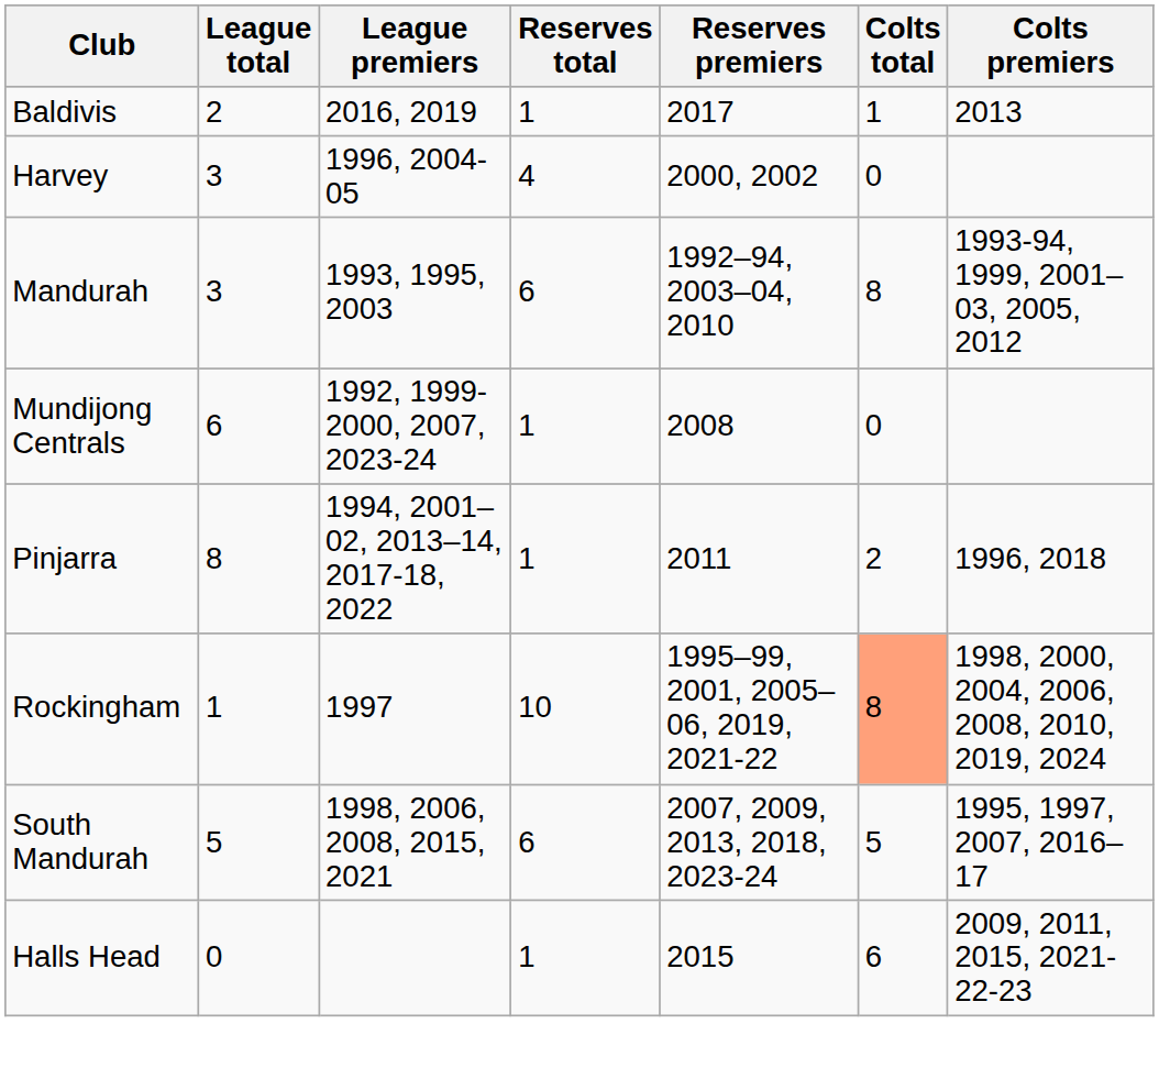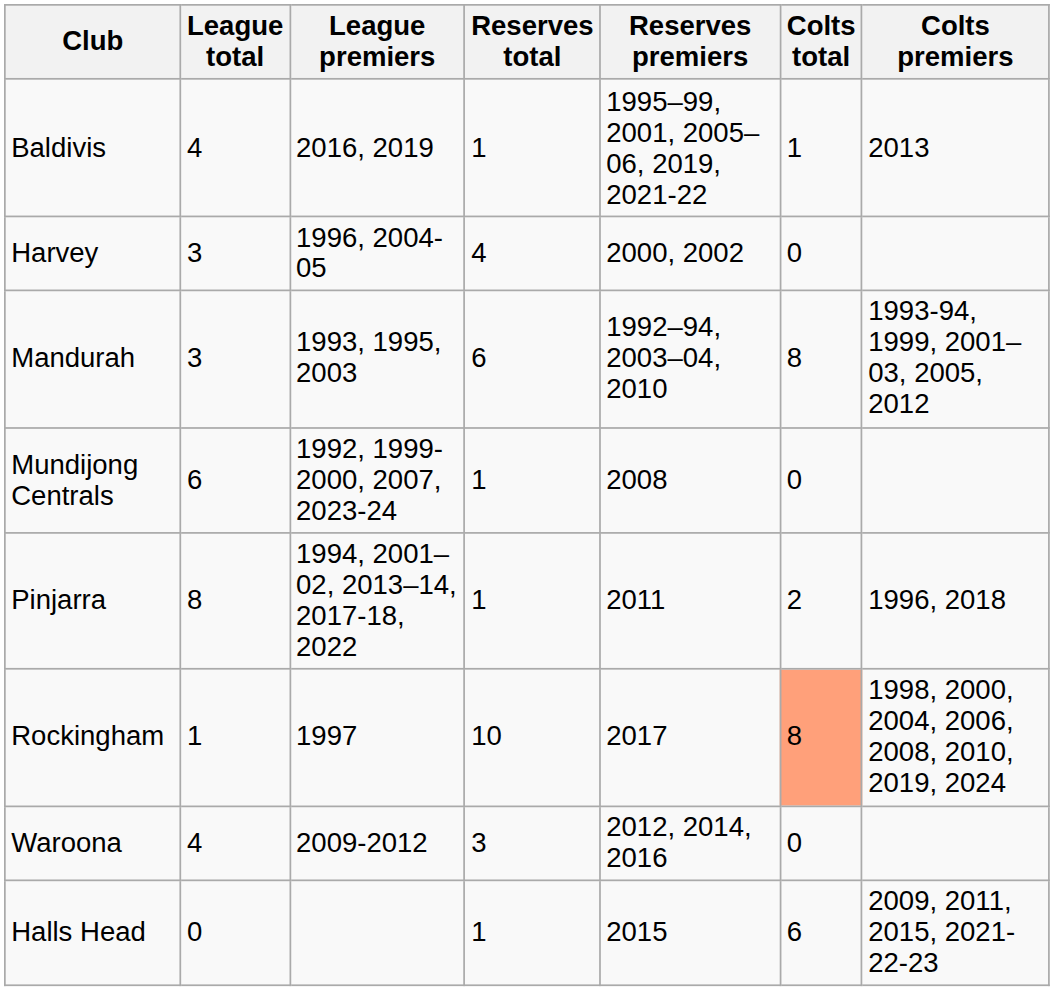 <table class="wikitable sortable">
 <tr>
 <th>Club</th>
 <th>League<br>total</th>
 <th>League<br>premiers</th>
 <th>Reserves<br>total</th>
 <th>Reserves<br>premiers</th>
 <th>Colts<br>total</th>
 <th>Colts<br>premiers</th>
 </tr>
 <tr>
 <td>Baldivis</td>
-<td>2</td>
+<td>4</td>
 <td>2016, 2019</td>
 <td>1</td>
-<td>2017</td>
+<td>1995–99, 2001, 2005–06, 2019, 2021-22</td>
 <td>1</td>
 <td>2013</td>
 </tr>
 <tr>
 <td>Harvey</td>
 <td>3</td>
 <td>1996, 2004-05</td>
 <td>4</td>
 <td>2000, 2002</td>
 <td>0</td>
 <td></td>
 </tr>
 <tr>
 <td>Mandurah</td>
 <td>3</td>
 <td>1993, 1995, 2003</td>
 <td>6</td>
 <td>1992–94, 2003–04, 2010</td>
 <td>8</td>
 <td>1993-94, 1999, 2001–03, 2005, 2012</td>
 </tr>
 <tr>
 <td>Mundijong Centrals</td>
 <td>6</td>
 <td>1992, 1999-2000, 2007, 2023-24</td>
 <td>1</td>
 <td>2008</td>
 <td>0</td>
 <td></td>
 </tr>
 <tr>
 <td>Pinjarra</td>
 <td>8</td>
 <td>1994, 2001–02, 2013–14, 2017-18, 2022</td>
 <td>1</td>
 <td>2011</td>
 <td>2</td>
 <td>1996, 2018</td>
 </tr>
 <tr>
 <td>Rockingham</td>
 <td>1</td>
 <td>1997</td>
 <td>10</td>
-<td>1995–99, 2001, 2005–06, 2019, 2021-22</td>
+<td>2017</td>
 <td style="background: lightsalmon;">8</td>
 <td>1998, 2000, 2004, 2006, 2008, 2010, 2019, 2024</td>
 </tr>
 <tr>
-<td>South Mandurah</td>
-<td>5</td>
-<td>1998, 2006, 2008, 2015, 2021</td>
-<td>6</td>
-<td>2007, 2009, 2013, 2018, 2023-24</td>
-<td>5</td>
-<td>1995, 1997, 2007, 2016–17</td>
+<td>Waroona</td>
+<td>4</td>
+<td>2009-2012</td>
+<td>3</td>
+<td>2012, 2014, 2016</td>
+<td>0</td>
+<td></td>
 </tr>
 <tr>
 <td>Halls Head</td>
 <td>0</td>
 <td></td>
 <td>1</td>
 <td>2015</td>
 <td>6</td>
 <td>2009, 2011, 2015, 2021-22-23</td>
 </tr>
 </table>
